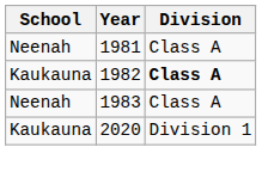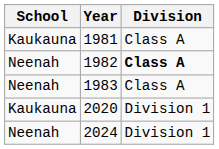 <table class="wikitable">
 <tr>
 <th>School</th>
 <th>Year</th>
 <th>Division</th>
 </tr>
 <tr>
-<td>Neenah</td>
+<td>Kaukauna</td>
 <td>1981</td>
 <td>Class A</td>
 </tr>
 <tr>
-<td>Kaukauna</td>
+<td>Neenah</td>
 <td>1982</td>
 <td><strong>Class A</strong></td>
 </tr>
 <tr>
 <td>Neenah</td>
 <td>1983</td>
 <td>Class A</td>
 </tr>
 <tr>
 <td>Kaukauna</td>
 <td>2020</td>
 <td>Division 1</td>
 </tr>
+<tr>
+<td>Neenah</td>
+<td>2024</td>
+<td>Division 1</td>
+</tr>
 </table>
